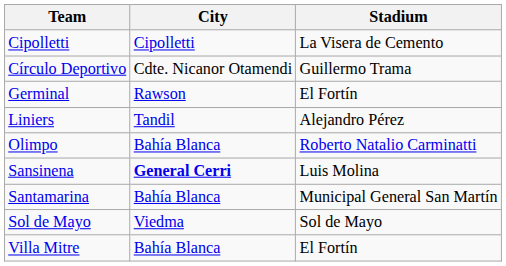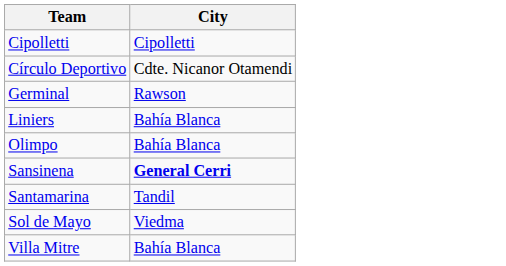 <table class="wikitable sortable">
 <tr>
 <th>Team</th>
 <th>City</th>
-<th>Stadium</th>
 </tr>
 <tr>
 <td> <a href='#'>Cipolletti</a></td>
 <td><a href='#'>Cipolletti</a></td>
-<td>La Visera de Cemento</td>
 </tr>
 <tr>
 <td> <a href='#'>Círculo Deportivo</a></td>
 <td>Cdte. Nicanor Otamendi</td>
-<td>Guillermo Trama</td>
 </tr>
 <tr>
 <td> <a href='#'>Germinal</a></td>
 <td><a href='#'>Rawson</a></td>
-<td>El Fortín</td>
 </tr>
 <tr>
 <td> <a href='#'>Liniers</a></td>
-<td><a href='#'>Tandil</a></td>
-<td>Alejandro Pérez</td>
+<td><a href='#'>Bahía Blanca</a></td>
 </tr>
 <tr>
 <td> <a href='#'>Olimpo</a></td>
 <td><a href='#'>Bahía Blanca</a></td>
-<td><a href='#'>Roberto Natalio Carminatti</a></td>
 </tr>
 <tr>
 <td> <a href='#'>Sansinena</a></td>
 <td><strong><a href='#'>General Cerri</a></strong></td>
-<td>Luis Molina</td>
 </tr>
 <tr>
 <td> <a href='#'>Santamarina</a></td>
-<td><a href='#'>Bahía Blanca</a></td>
-<td>Municipal General San Martín</td>
+<td><a href='#'>Tandil</a></td>
 </tr>
 <tr>
 <td> <a href='#'>Sol de Mayo</a></td>
 <td><a href='#'>Viedma</a></td>
-<td>Sol de Mayo</td>
 </tr>
 <tr>
 <td> <a href='#'>Villa Mitre</a></td>
 <td><a href='#'>Bahía Blanca</a></td>
-<td>El Fortín</td>
 </tr>
 </table>
